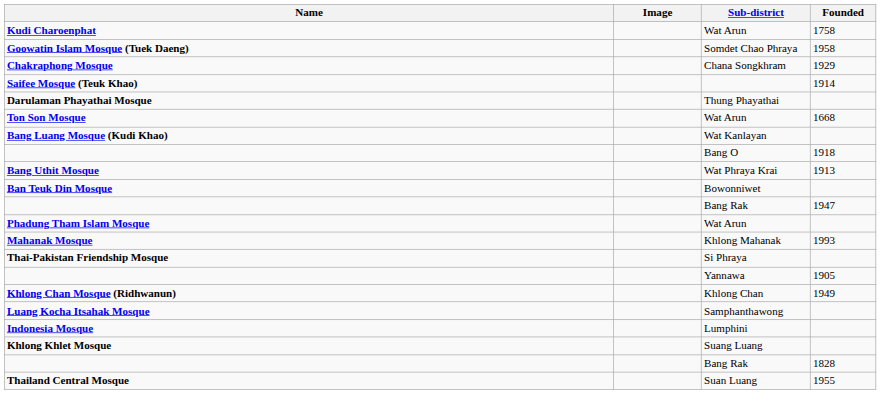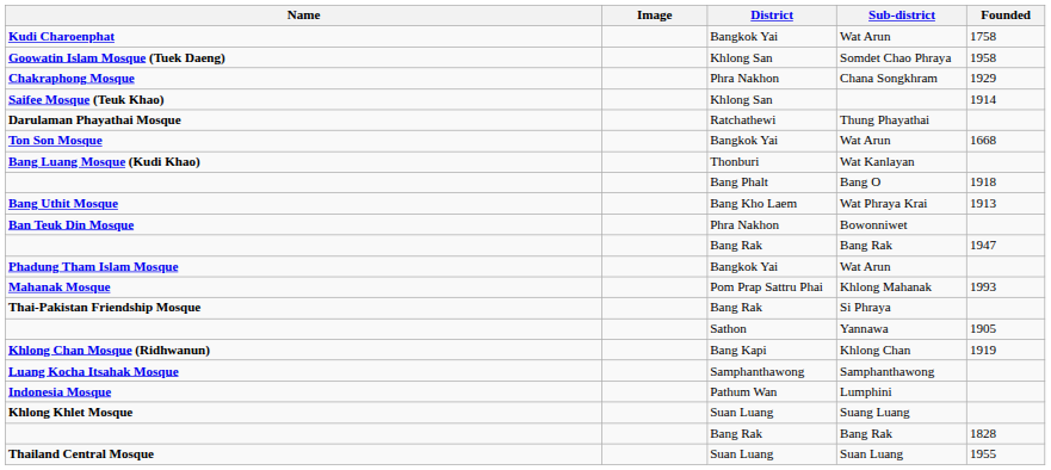 <table class="wikitable sortable" width="100%">
 <tr>
 <th><strong>Name</strong></th>
 <th class="unsortable" width="120px"><strong>Image</strong></th>
+<th width="12.5%"><strong><a href='#'>District</a></strong></th>
 <th width="12.5%"><strong><a href='#'>Sub-district</a></strong></th>
 <th width=7.5%><strong>Founded</strong></th>
 </tr>
 <tr>
 <td><strong><a href='#'>Kudi Charoenphat</a></strong></td>
 <td></td>
+<td>Bangkok Yai</td>
 <td>Wat Arun</td>
 <td>1758</td>
 </tr>
 <tr>
 <td><strong><a href='#'>Goowatin Islam Mosque</a> (Tuek Daeng)</strong></td>
 <td></td>
+<td>Khlong San</td>
 <td>Somdet Chao Phraya</td>
 <td>1958</td>
 </tr>
 <tr>
 <td><strong><a href='#'>Chakraphong Mosque</a></strong></td>
 <td></td>
+<td>Phra Nakhon</td>
 <td>Chana Songkhram</td>
 <td>1929</td>
 </tr>
 <tr>
 <td><strong><a href='#'>Saifee Mosque</a> (Teuk Khao)</strong></td>
 <td></td>
+<td>Khlong San</td>
 <td></td>
 <td>1914</td>
 </tr>
 <tr>
 <td><strong>Darulaman Phayathai Mosque</strong></td>
 <td></td>
+<td>Ratchathewi</td>
 <td>Thung Phayathai</td>
 <td></td>
 </tr>
 <tr>
 <td><strong><a href='#'>Ton Son Mosque</a></strong></td>
 <td></td>
+<td>Bangkok Yai</td>
 <td>Wat Arun</td>
 <td>1668</td>
 </tr>
 <tr>
 <td><strong><a href='#'>Bang Luang Mosque</a> (Kudi Khao)</strong></td>
 <td></td>
+<td>Thonburi</td>
 <td>Wat Kanlayan</td>
 <td></td>
 </tr>
 <tr>
 <td><strong></strong></td>
 <td></td>
+<td>Bang Phalt</td>
 <td>Bang O</td>
 <td>1918</td>
 </tr>
 <tr>
 <td><strong><a href='#'>Bang Uthit Mosque</a></strong></td>
 <td></td>
+<td>Bang Kho Laem</td>
 <td>Wat Phraya Krai</td>
 <td>1913</td>
 </tr>
 <tr>
 <td><strong><a href='#'>Ban Teuk Din Mosque</a></strong></td>
 <td></td>
+<td>Phra Nakhon</td>
 <td>Bowonniwet</td>
 <td></td>
 </tr>
 <tr>
 <td><strong></strong></td>
 <td></td>
 <td>Bang Rak</td>
+<td>Bang Rak</td>
 <td>1947</td>
 </tr>
 <tr>
 <td><strong><a href='#'>Phadung Tham Islam Mosque</a></strong></td>
 <td></td>
+<td>Bangkok Yai</td>
 <td>Wat Arun</td>
 <td></td>
 </tr>
 <tr>
 <td><strong><a href='#'>Mahanak Mosque</a></strong></td>
 <td></td>
+<td>Pom Prap Sattru Phai</td>
 <td>Khlong Mahanak</td>
 <td>1993</td>
 </tr>
 <tr>
 <td><strong>Thai-Pakistan Friendship Mosque</strong></td>
 <td></td>
+<td>Bang Rak</td>
 <td>Si Phraya</td>
 <td></td>
 </tr>
 <tr>
 <td><strong></strong></td>
 <td></td>
+<td>Sathon</td>
 <td>Yannawa</td>
 <td>1905</td>
 </tr>
 <tr>
 <td><strong><a href='#'>Khlong Chan Mosque</a> (Ridhwanun)</strong></td>
 <td></td>
+<td>Bang Kapi</td>
 <td>Khlong Chan</td>
-<td>1949</td>
+<td>1919</td>
 </tr>
 <tr>
 <td><strong><a href='#'>Luang Kocha Itsahak Mosque</a></strong></td>
 <td></td>
+<td>Samphanthawong</td>
 <td>Samphanthawong</td>
 <td></td>
 </tr>
 <tr>
 <td><strong><a href='#'>Indonesia Mosque</a></strong></td>
 <td></td>
+<td>Pathum Wan</td>
 <td>Lumphini</td>
 <td></td>
 </tr>
 <tr>
 <td><strong>Khlong Khlet Mosque</strong></td>
 <td></td>
+<td>Suan Luang</td>
 <td>Suang Luang</td>
 <td></td>
 </tr>
 <tr>
 <td><strong></strong></td>
 <td></td>
 <td>Bang Rak</td>
+<td>Bang Rak</td>
 <td>1828</td>
 </tr>
 <tr>
 <td><strong>Thailand Central Mosque</strong></td>
 <td></td>
 <td>Suan Luang</td>
+<td>Suan Luang</td>
 <td>1955</td>
 </tr>
 </table>
